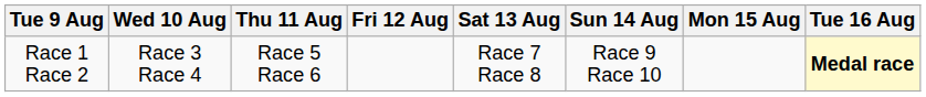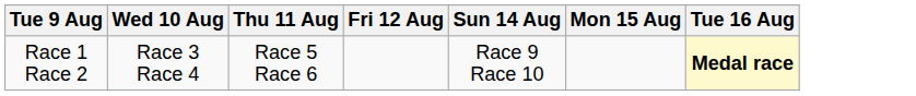 <table class="wikitable" style="text-align: center;">
 <tr>
 <th>Tue 9 Aug</th>
 <th>Wed 10 Aug</th>
 <th>Thu 11 Aug</th>
 <th>Fri 12 Aug</th>
-<th>Sat 13 Aug</th>
 <th>Sun 14 Aug</th>
 <th>Mon 15 Aug</th>
 <th>Tue 16 Aug</th>
 </tr>
 <tr>
 <td>Race 1<br>Race 2</td>
 <td>Race 3<br>Race 4</td>
 <td>Race 5<br>Race 6</td>
 <td></td>
-<td>Race 7<br>Race 8</td>
 <td>Race 9<br>Race 10</td>
 <td></td>
 <td style=background:lemonchiffon><strong>Medal race</strong></td>
 </tr>
 </table>
